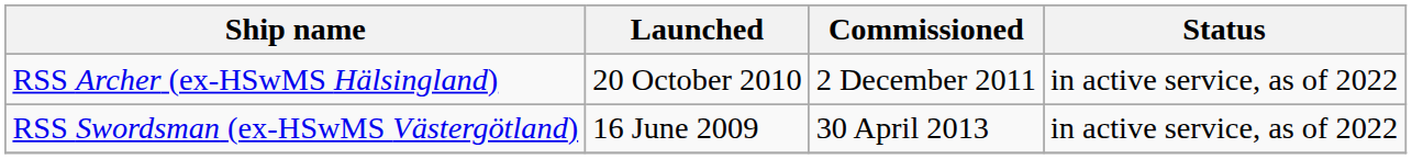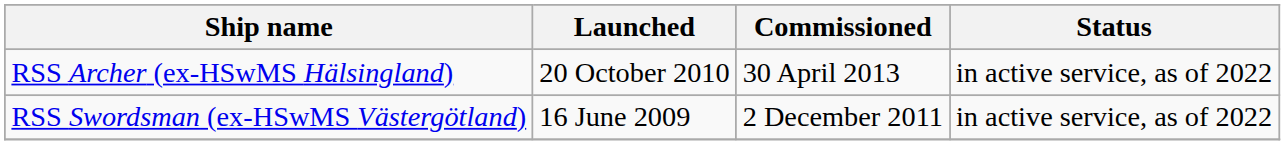 <table class="wikitable">
 <tr>
 <th>Ship name</th>
 <th>Launched</th>
 <th>Commissioned</th>
 <th>Status</th>
 </tr>
 <tr>
 <td><a href='#'>RSS <em>Archer</em> (ex-HSwMS <em>Hälsingland</em>)</a></td>
 <td>20 October 2010 </td>
-<td>2 December 2011 </td>
+<td>30 April 2013</td>
 <td>in active service, as of 2022</td>
 </tr>
 <tr>
 <td><a href='#'>RSS <em>Swordsman</em> (ex-HSwMS <em>Västergötland</em>)</a></td>
 <td>16 June 2009</td>
-<td>30 April 2013</td>
+<td>2 December 2011 </td>
 <td>in active service, as of 2022</td>
 </tr>
 <tr>
 </tr>
 </table>
